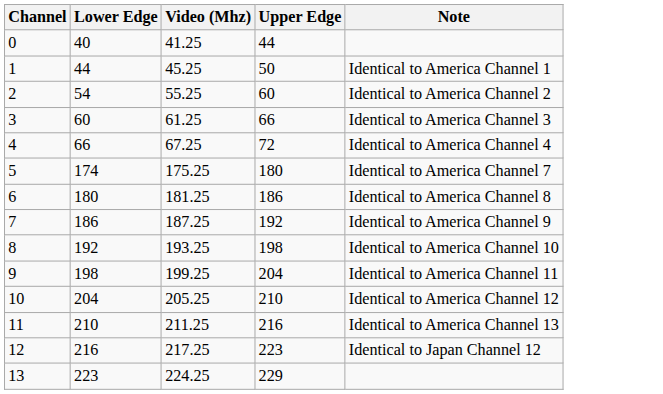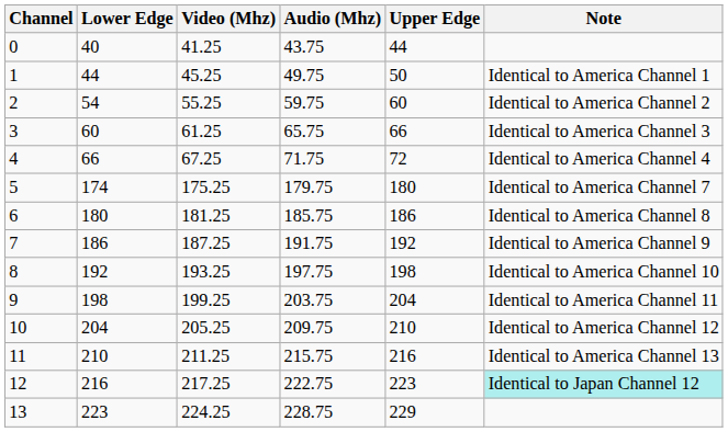 <table class="wikitable">
 <tr>
 <th>Channel</th>
 <th>Lower Edge</th>
 <th>Video (Mhz)</th>
+<th>Audio (Mhz)</th>
 <th>Upper Edge</th>
 <th>Note</th>
 </tr>
 <tr>
 <td>0</td>
 <td>40</td>
 <td>41.25</td>
+<td>43.75</td>
 <td>44</td>
 <td></td>
 </tr>
 <tr>
 <td>1</td>
 <td>44</td>
 <td>45.25</td>
+<td>49.75</td>
 <td>50</td>
 <td>Identical to America Channel 1</td>
 </tr>
 <tr>
 <td>2</td>
 <td>54</td>
 <td>55.25</td>
+<td>59.75</td>
 <td>60</td>
 <td>Identical to America Channel 2</td>
 </tr>
 <tr>
 <td>3</td>
 <td>60</td>
 <td>61.25</td>
+<td>65.75</td>
 <td>66</td>
 <td>Identical to America Channel 3</td>
 </tr>
 <tr>
 <td>4</td>
 <td>66</td>
 <td>67.25</td>
+<td>71.75</td>
 <td>72</td>
 <td>Identical to America Channel 4</td>
 </tr>
 <tr>
 <td>5</td>
 <td>174</td>
 <td>175.25</td>
+<td>179.75</td>
 <td>180</td>
 <td>Identical to America Channel 7</td>
 </tr>
 <tr>
 <td>6</td>
 <td>180</td>
 <td>181.25</td>
+<td>185.75</td>
 <td>186</td>
 <td>Identical to America Channel 8</td>
 </tr>
 <tr>
 <td>7</td>
 <td>186</td>
 <td>187.25</td>
+<td>191.75</td>
 <td>192</td>
 <td>Identical to America Channel 9</td>
 </tr>
 <tr>
 <td>8</td>
 <td>192</td>
 <td>193.25</td>
+<td>197.75</td>
 <td>198</td>
 <td>Identical to America Channel 10</td>
 </tr>
 <tr>
 <td>9</td>
 <td>198</td>
 <td>199.25</td>
+<td>203.75</td>
 <td>204</td>
 <td>Identical to America Channel 11</td>
 </tr>
 <tr>
 <td>10</td>
 <td>204</td>
 <td>205.25</td>
+<td>209.75</td>
 <td>210</td>
 <td>Identical to America Channel 12</td>
 </tr>
 <tr>
 <td>11</td>
 <td>210</td>
 <td>211.25</td>
+<td>215.75</td>
 <td>216</td>
 <td>Identical to America Channel 13</td>
 </tr>
 <tr>
 <td>12</td>
 <td>216</td>
 <td>217.25</td>
+<td>222.75</td>
 <td>223</td>
-<td>Identical to Japan Channel 12</td>
+<td style="background: paleturquoise;">Identical to Japan Channel 12</td>
 </tr>
 <tr>
 <td>13</td>
 <td>223</td>
 <td>224.25</td>
+<td>228.75</td>
 <td>229</td>
 <td></td>
 </tr>
 </table>
